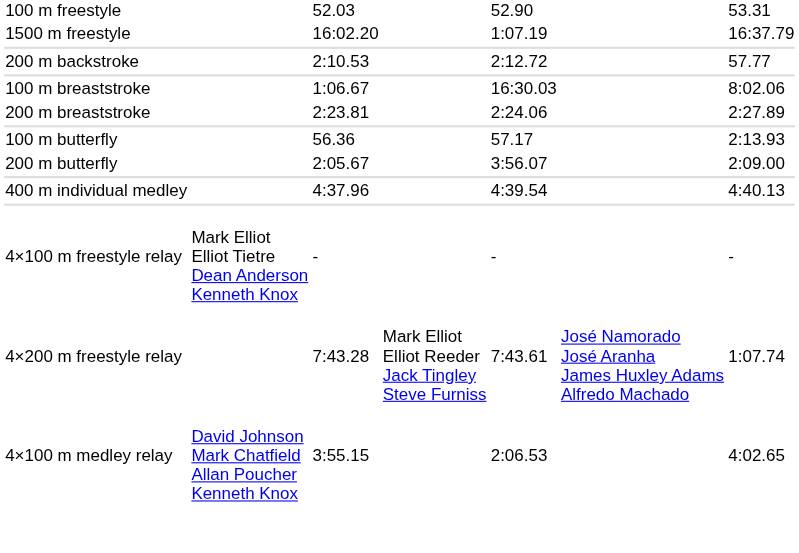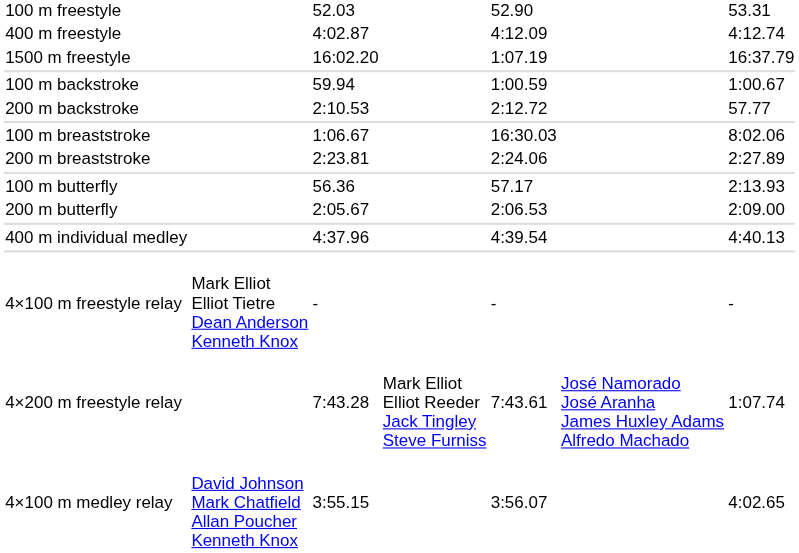 <table>
 <tr>
 <td>100 m freestyle<br></td>
 <td></td>
 <td>52.03</td>
 <td></td>
 <td>52.90</td>
 <td></td>
 <td>53.31</td>
+</tr>
+<tr>
+<td>400 m freestyle<br></td>
+<td></td>
+<td>4:02.87</td>
+<td></td>
+<td>4:12.09</td>
+<td></td>
+<td>4:12.74</td>
 </tr>
 <tr>
 <td>1500 m freestyle<br></td>
 <td></td>
 <td>16:02.20</td>
 <td></td>
 <td>1:07.19</td>
 <td></td>
 <td>16:37.79</td>
 </tr>
 <tr bgcolor=#DDDDDD>
 <td colspan=7></td>
+</tr>
+<tr>
+<td>100 m backstroke<br></td>
+<td></td>
+<td>59.94</td>
+<td></td>
+<td>1:00.59</td>
+<td></td>
+<td>1:00.67</td>
 </tr>
 <tr>
 <td>200 m backstroke<br></td>
 <td></td>
 <td>2:10.53</td>
 <td></td>
 <td>2:12.72</td>
 <td></td>
 <td>57.77</td>
 </tr>
 <tr bgcolor=#DDDDDD>
 <td colspan=7></td>
 </tr>
 <tr>
 <td>100 m breaststroke<br></td>
 <td></td>
 <td>1:06.67</td>
 <td></td>
 <td>16:30.03</td>
 <td></td>
 <td>8:02.06</td>
 </tr>
 <tr>
 <td>200 m breaststroke<br></td>
 <td></td>
 <td>2:23.81</td>
 <td></td>
 <td>2:24.06</td>
 <td></td>
 <td>2:27.89</td>
 </tr>
 <tr bgcolor=#DDDDDD>
 <td colspan=7></td>
 </tr>
 <tr>
 <td>100 m butterfly<br></td>
 <td></td>
 <td>56.36</td>
 <td></td>
 <td>57.17</td>
 <td></td>
 <td>2:13.93</td>
 </tr>
 <tr>
 <td>200 m butterfly<br></td>
 <td></td>
 <td>2:05.67</td>
 <td></td>
-<td>3:56.07</td>
+<td>2:06.53</td>
 <td></td>
 <td>2:09.00</td>
 </tr>
 <tr bgcolor=#DDDDDD>
 <td colspan=7></td>
 </tr>
 <tr>
 <td>400 m individual medley<br></td>
 <td></td>
 <td>4:37.96</td>
 <td></td>
 <td>4:39.54</td>
 <td></td>
 <td>4:40.13</td>
 </tr>
 <tr bgcolor=#DDDDDD>
 <td colspan=7></td>
 </tr>
 <tr>
 <td>4×100 m freestyle relay<br></td>
 <td><br>Mark Elliot<br>Elliot Tietre<br><a href='#'>Dean Anderson</a><br><a href='#'>Kenneth Knox</a></td>
 <td>-</td>
 <td></td>
 <td>-</td>
 <td></td>
 <td>-</td>
 </tr>
 <tr>
 <td>4×200 m freestyle relay<br></td>
 <td></td>
 <td>7:43.28</td>
 <td><br>Mark Elliot<br>Elliot Reeder<br><a href='#'>Jack Tingley</a><br><a href='#'>Steve Furniss</a></td>
 <td>7:43.61</td>
 <td><br><a href='#'>José Namorado</a><br><a href='#'>José Aranha</a><br><a href='#'>James Huxley Adams</a><br><a href='#'>Alfredo Machado</a></td>
 <td>1:07.74</td>
 </tr>
 <tr>
 <td>4×100 m medley relay<br></td>
 <td><br><a href='#'>David Johnson</a><br><a href='#'>Mark Chatfield</a><br><a href='#'>Allan Poucher</a><br><a href='#'>Kenneth Knox</a></td>
 <td>3:55.15</td>
 <td></td>
-<td>2:06.53</td>
+<td>3:56.07</td>
 <td></td>
 <td>4:02.65</td>
 </tr>
 </table>
